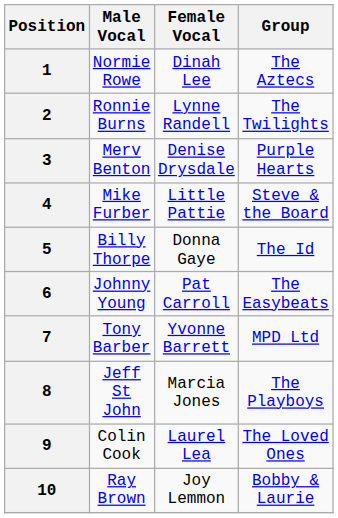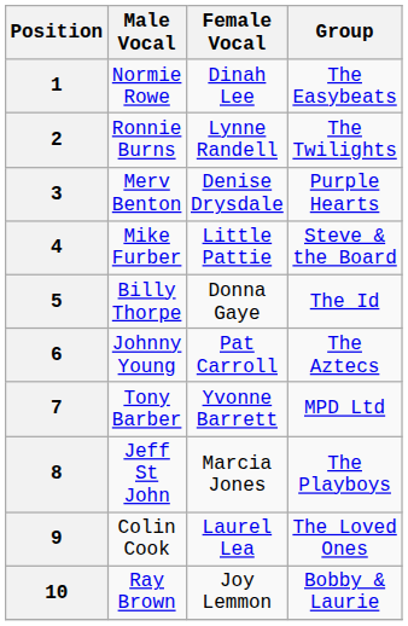 <table class="wikitable" style="text-align:center; width:200px; height:200px" border="1">
 <tr>
 <th>Position</th>
 <th>Male Vocal</th>
 <th>Female Vocal</th>
 <th>Group</th>
 </tr>
 <tr>
 <th>1</th>
 <td><a href='#'>Normie Rowe</a></td>
 <td><a href='#'>Dinah Lee</a></td>
-<td><a href='#'>The Aztecs</a></td>
+<td><a href='#'>The Easybeats</a></td>
 </tr>
 <tr>
 <th>2</th>
 <td><a href='#'>Ronnie Burns</a></td>
 <td><a href='#'>Lynne Randell</a></td>
 <td><a href='#'>The Twilights</a></td>
 </tr>
 <tr>
 <th>3</th>
 <td><a href='#'>Merv Benton</a></td>
 <td><a href='#'>Denise Drysdale</a></td>
 <td><a href='#'>Purple Hearts</a></td>
 </tr>
 <tr>
 <th>4</th>
 <td><a href='#'>Mike Furber</a></td>
 <td><a href='#'>Little Pattie</a></td>
 <td><a href='#'>Steve & the Board</a></td>
 </tr>
 <tr>
 <th>5</th>
 <td><a href='#'>Billy Thorpe</a></td>
 <td>Donna Gaye</td>
 <td><a href='#'>The Id</a></td>
 </tr>
 <tr>
 <th>6</th>
 <td><a href='#'>Johnny Young</a></td>
 <td><a href='#'>Pat Carroll</a></td>
-<td><a href='#'>The Easybeats</a></td>
+<td><a href='#'>The Aztecs</a></td>
 </tr>
 <tr>
 <th>7</th>
 <td><a href='#'>Tony Barber</a></td>
 <td><a href='#'>Yvonne Barrett</a></td>
 <td><a href='#'>MPD Ltd</a></td>
 </tr>
 <tr>
 <th>8</th>
 <td><a href='#'>Jeff St John</a></td>
 <td>Marcia Jones</td>
 <td><a href='#'>The Playboys</a></td>
 </tr>
 <tr>
 <th>9</th>
 <td>Colin Cook</td>
 <td><a href='#'>Laurel Lea</a></td>
 <td><a href='#'>The Loved Ones</a></td>
 </tr>
 <tr>
 <th>10</th>
 <td><a href='#'>Ray Brown</a></td>
 <td>Joy Lemmon</td>
 <td><a href='#'>Bobby & Laurie</a></td>
 </tr>
 <tr>
 </tr>
 </table>
